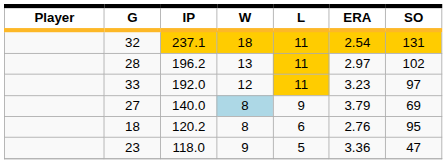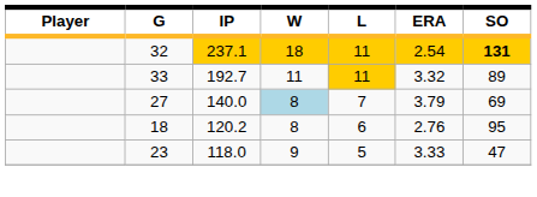 <table class="wikitable sortable">
 <tr>
 <th style="background:#FFFFFF; border-top:#000000 5px solid; border-bottom:#FDB827 5px solid;" width="16%">Player</th>
 <th style="background:#FFFFFF; border-top:#000000 5px solid; border-bottom:#FDB827 5px solid;" width="9%">G</th>
 <th style="background:#FFFFFF; border-top:#000000 5px solid; border-bottom:#FDB827 5px solid;" width="9%">IP</th>
 <th style="background:#FFFFFF; border-top:#000000 5px solid; border-bottom:#FDB827 5px solid;" width="9%">W</th>
 <th style="background:#FFFFFF; border-top:#000000 5px solid; border-bottom:#FDB827 5px solid;" width="9%">L</th>
 <th style="background:#FFFFFF; border-top:#000000 5px solid; border-bottom:#FDB827 5px solid;" width="9%">ERA</th>
 <th style="background:#FFFFFF; border-top:#000000 5px solid; border-bottom:#FDB827 5px solid;" width="9%">SO</th>
 </tr>
 <tr align="center">
 <td></td>
 <td>32</td>
 <td bgcolor="#FFCC00">237.1</td>
 <td bgcolor="#FFCC00">18</td>
 <td bgcolor="#FFCC00">11</td>
 <td bgcolor="#FFCC00">2.54</td>
-<td bgcolor="#FFCC00">131</td>
-</tr>
-<tr align="center">
-<td></td>
-<td>28</td>
-<td>196.2</td>
-<td>13</td>
-<td bgcolor="#FFCC00">11</td>
-<td>2.97</td>
-<td>102</td>
+<td bgcolor="#FFCC00"><strong>131</strong></td>
 </tr>
 <tr align="center">
 <td></td>
 <td>33</td>
-<td>192.0</td>
-<td>12</td>
+<td>192.7</td>
+<td>11</td>
 <td bgcolor="#FFCC00">11</td>
-<td>3.23</td>
-<td>97</td>
+<td>3.32</td>
+<td>89</td>
 </tr>
 <tr align="center">
 <td></td>
 <td>27</td>
 <td>140.0</td>
 <td style="background: lightblue;">8</td>
-<td>9</td>
+<td>7</td>
 <td>3.79</td>
 <td>69</td>
 </tr>
 <tr align="center">
 <td></td>
 <td>18</td>
 <td>120.2</td>
 <td>8</td>
 <td>6</td>
 <td>2.76</td>
 <td>95</td>
 </tr>
 <tr align="center">
 <td></td>
 <td>23</td>
 <td>118.0</td>
 <td>9</td>
 <td>5</td>
-<td>3.36</td>
+<td>3.33</td>
 <td>47</td>
 </tr>
 <tr align="center">
 </tr>
 </table>
